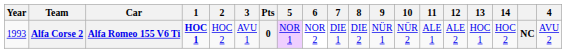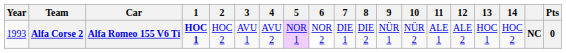 <table class="wikitable" style="text-align:center; font-size:85%">
 <tr>
 <th>Year</th>
 <th>Team</th>
 <th>Car</th>
 <th>1</th>
 <th>2</th>
 <th>3</th>
-<th>Pts</th>
+<th>4</th>
 <th>5</th>
 <th>6</th>
 <th>7</th>
 <th>8</th>
 <th>9</th>
 <th>10</th>
 <th>11</th>
 <th>12</th>
 <th>13</th>
 <th>14</th>
 <th></th>
-<th>4</th>
+<th>Pts</th>
 </tr>
 <tr>
 <td><a href='#'>1993</a></td>
 <th><a href='#'>Alfa Corse 2</a></th>
 <th><a href='#'>Alfa Romeo 155 V6 Ti</a></th>
 <td><strong><a href='#'>HOC<br>1</a></strong></td>
 <td><a href='#'>HOC<br>2</a></td>
 <td><a href='#'>AVU<br>1</a></td>
-<th>0</th>
+<td><a href='#'>AVU<br>2</a></td>
 <td style="background:#EFCFFF;"><a href='#'>NOR<br>1</a><br></td>
 <td style="background:#FFFFFF;"><a href='#'>NOR<br>2</a><br></td>
 <td><a href='#'>DIE<br>1</a></td>
 <td><a href='#'>DIE<br>2</a></td>
 <td><a href='#'>NÜR<br>1</a></td>
 <td><a href='#'>NÜR<br>2</a></td>
 <td><a href='#'>ALE<br>1</a></td>
 <td><a href='#'>ALE<br>2</a></td>
 <td><a href='#'>HOC<br>1</a></td>
 <td><a href='#'>HOC<br>2</a></td>
 <th>NC</th>
-<td><a href='#'>AVU<br>2</a></td>
+<th>0</th>
 </tr>
 </table>
